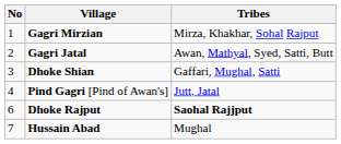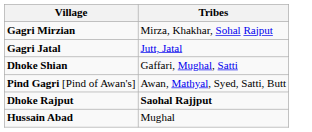 <table class="wikitable">
 <tr>
-<th>No</th>
 <th>Village</th>
 <th>Tribes</th>
 </tr>
 <tr>
-<td>1</td>
 <td><strong>Gagri Mirzian</strong></td>
 <td>Mirza, Khakhar, <a href='#'>Sohal</a> <a href='#'>Rajput</a></td>
 </tr>
 <tr>
-<td>2</td>
 <td><strong>Gagri Jatal</strong></td>
-<td>Awan, <a href='#'>Mathyal</a>, Syed, Satti, Butt</td>
+<td><a href='#'>Jutt, Jatal</a></td>
 </tr>
 <tr>
-<td>3</td>
 <td><strong>Dhoke Shian</strong></td>
 <td>Gaffari, <a href='#'>Mughal</a>, <a href='#'>Satti</a></td>
 </tr>
 <tr>
-<td>4</td>
 <td><strong>Pind Gagri</strong> [Pind of Awan's]</td>
-<td><a href='#'>Jutt, Jatal</a></td>
+<td>Awan, <a href='#'>Mathyal</a>, Syed, Satti, Butt</td>
 </tr>
 <tr>
-<td>6</td>
 <td><strong>Dhoke Rajput</strong></td>
 <td><strong>Saohal Rajjput</strong></td>
 </tr>
 <tr>
-<td>7</td>
 <td><strong>Hussain Abad</strong></td>
 <td>Mughal</td>
 </tr>
 </table>
